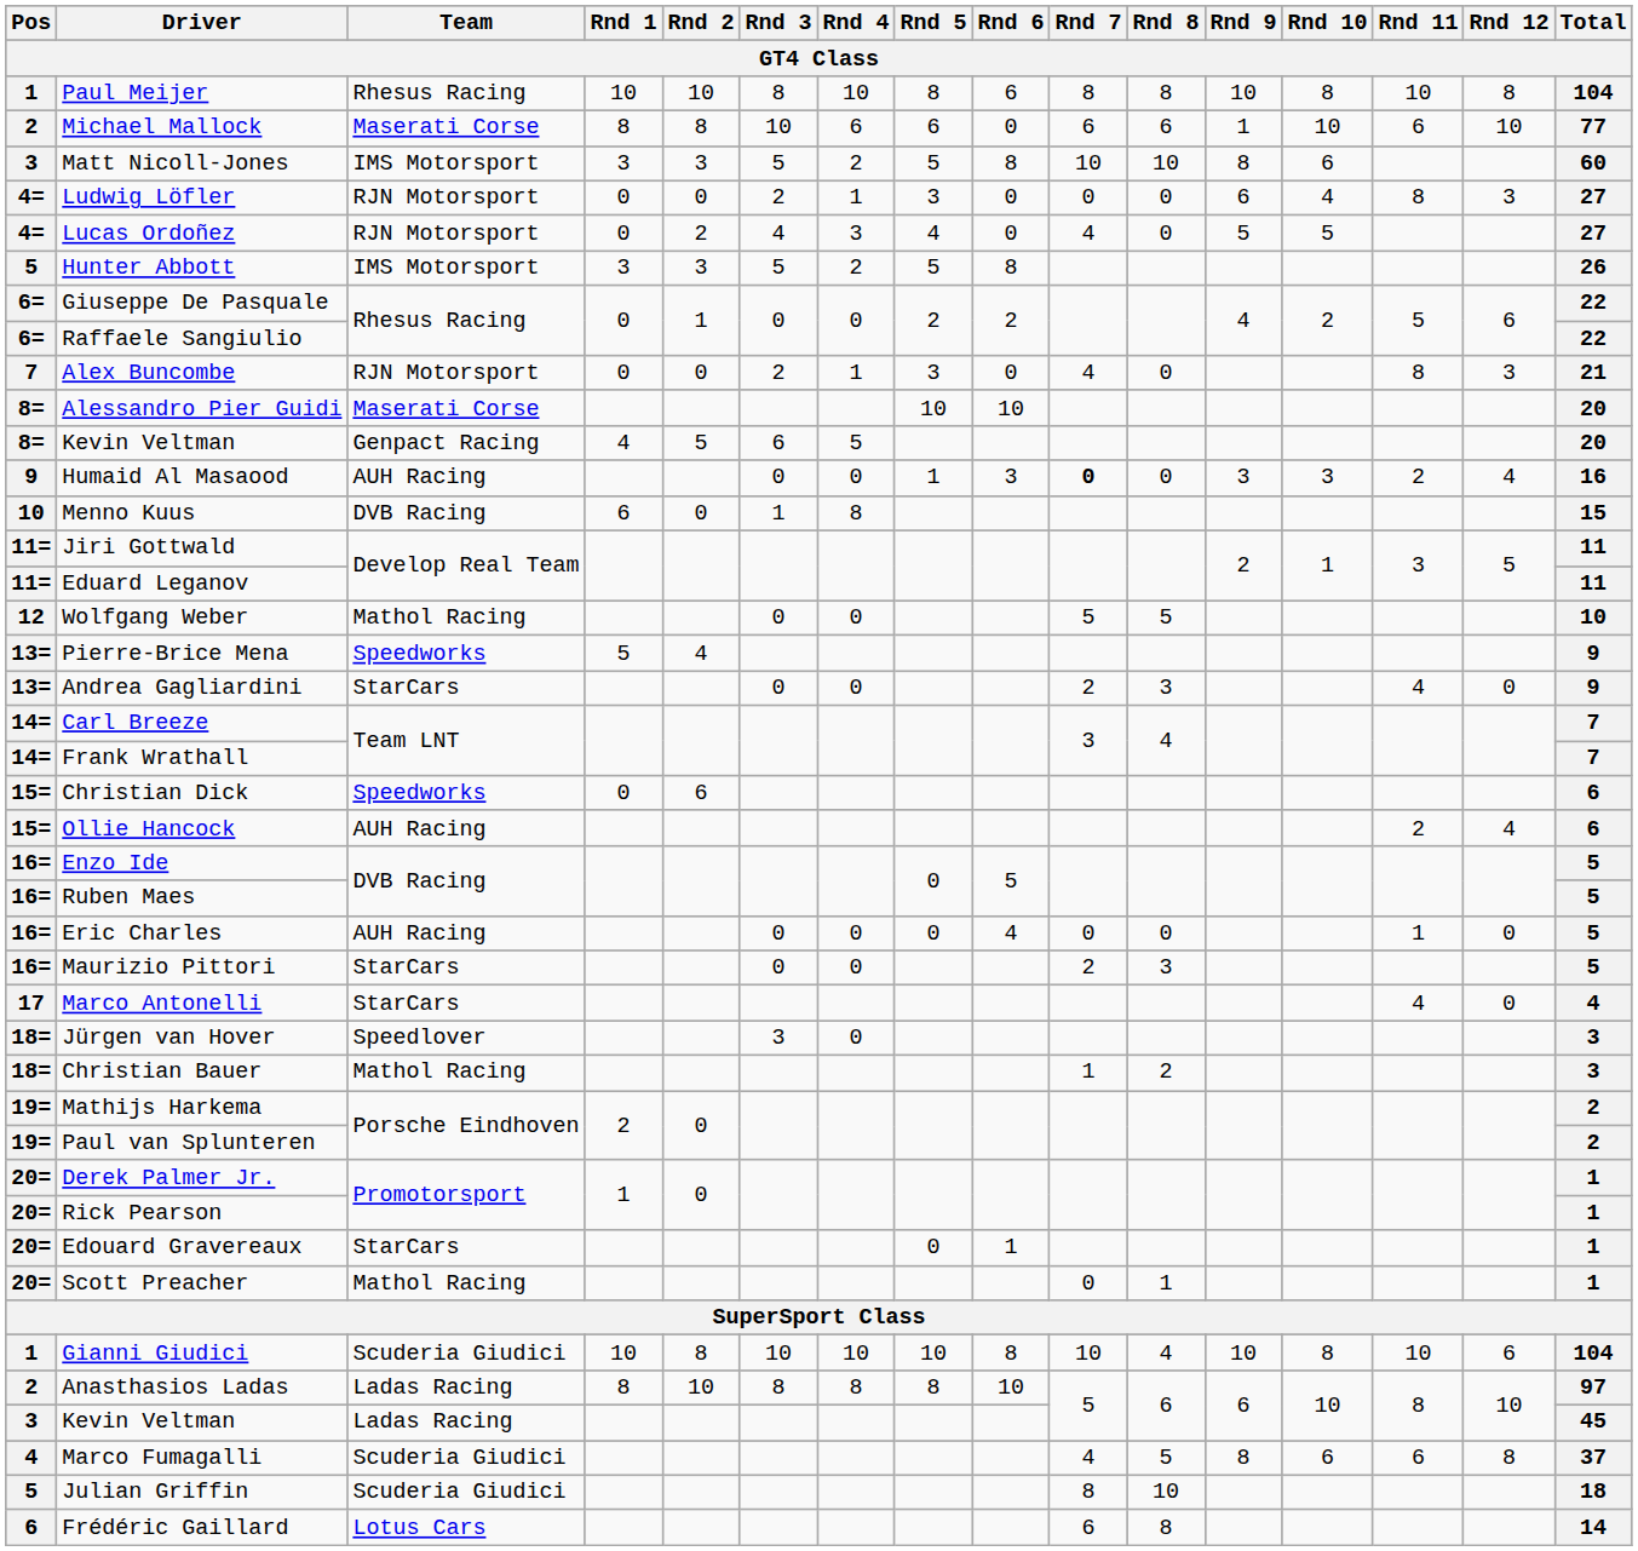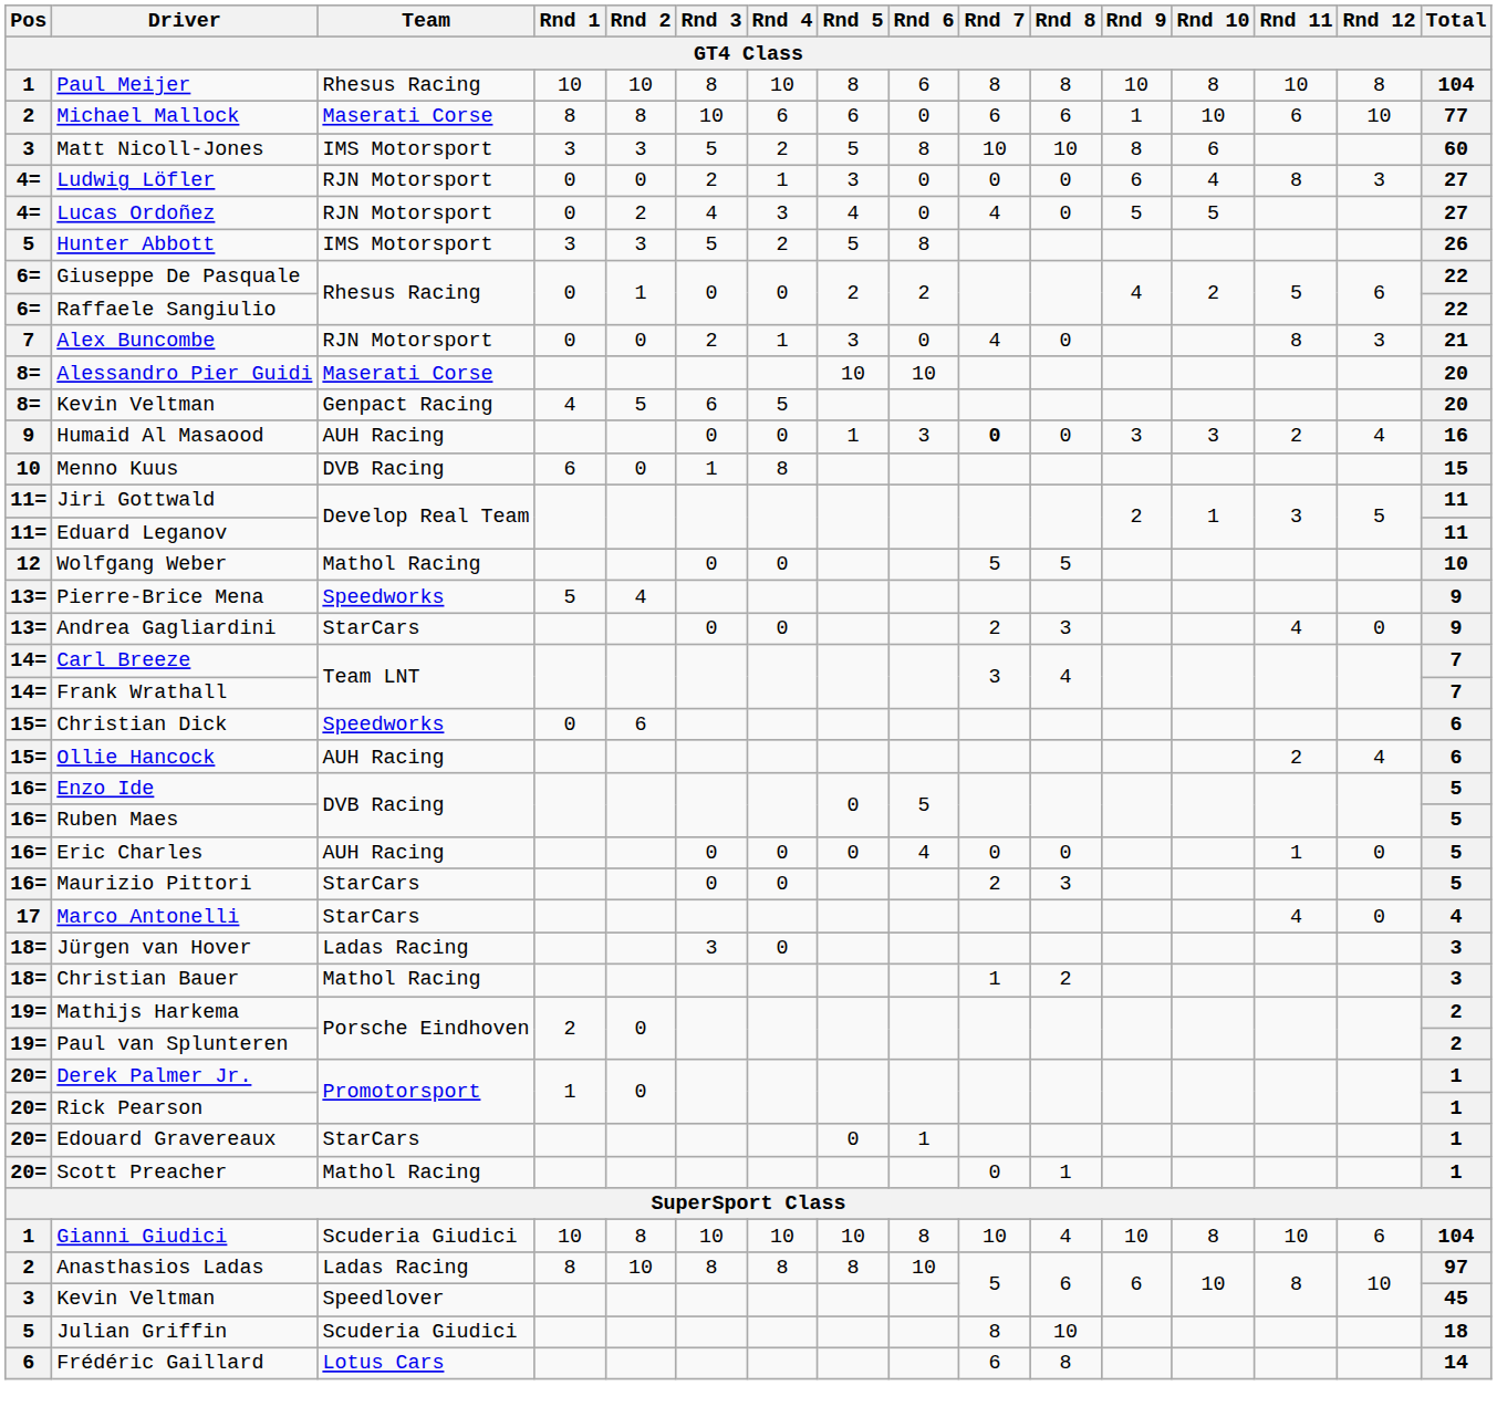 <table class="wikitable" style="font-size: 85%; text-align:center">
 <tr>
 <th>Pos</th>
 <th>Driver</th>
 <th>Team</th>
 <th>Rnd 1</th>
 <th>Rnd 2</th>
 <th>Rnd 3</th>
 <th>Rnd 4</th>
 <th>Rnd 5</th>
 <th>Rnd 6</th>
 <th>Rnd 7</th>
 <th>Rnd 8</th>
 <th>Rnd 9</th>
 <th>Rnd 10</th>
 <th>Rnd 11</th>
 <th>Rnd 12</th>
 <th>Total</th>
 </tr>
 <tr>
 <th colspan=16>GT4 Class</th>
 </tr>
 <tr>
 <th>1</th>
 <td align=left> <a href='#'>Paul Meijer</a></td>
 <td align=left> Rhesus Racing</td>
 <td>10</td>
 <td>10</td>
 <td>8</td>
 <td>10</td>
 <td>8</td>
 <td>6</td>
 <td>8</td>
 <td>8</td>
 <td>10</td>
 <td>8</td>
 <td>10</td>
 <td>8</td>
 <th>104</th>
 </tr>
 <tr>
 <th>2</th>
 <td align=left> <a href='#'>Michael Mallock</a></td>
 <td align=left> <a href='#'>Maserati Corse</a></td>
 <td>8</td>
 <td>8</td>
 <td>10</td>
 <td>6</td>
 <td>6</td>
 <td>0</td>
 <td>6</td>
 <td>6</td>
 <td>1</td>
 <td>10</td>
 <td>6</td>
 <td>10</td>
 <th>77</th>
 </tr>
 <tr>
 <th>3</th>
 <td align=left> Matt Nicoll-Jones</td>
 <td align=left> IMS Motorsport</td>
 <td>3</td>
 <td>3</td>
 <td>5</td>
 <td>2</td>
 <td>5</td>
 <td>8</td>
 <td>10</td>
 <td>10</td>
 <td>8</td>
 <td>6</td>
 <td></td>
 <td></td>
 <th>60</th>
 </tr>
 <tr>
 <th>4=</th>
 <td align=left> <a href='#'>Ludwig Löfler</a></td>
 <td align=left> RJN Motorsport</td>
 <td>0</td>
 <td>0</td>
 <td>2</td>
 <td>1</td>
 <td>3</td>
 <td>0</td>
 <td>0</td>
 <td>0</td>
 <td>6</td>
 <td>4</td>
 <td>8</td>
 <td>3</td>
 <th>27</th>
 </tr>
 <tr>
 <th>4=</th>
 <td align=left> <a href='#'>Lucas Ordoñez</a></td>
 <td align=left> RJN Motorsport</td>
 <td>0</td>
 <td>2</td>
 <td>4</td>
 <td>3</td>
 <td>4</td>
 <td>0</td>
 <td>4</td>
 <td>0</td>
 <td>5</td>
 <td>5</td>
 <td></td>
 <td></td>
 <th>27</th>
 </tr>
 <tr>
 <th>5</th>
 <td align=left> <a href='#'>Hunter Abbott</a></td>
 <td align=left> IMS Motorsport</td>
 <td>3</td>
 <td>3</td>
 <td>5</td>
 <td>2</td>
 <td>5</td>
 <td>8</td>
 <td></td>
 <td></td>
 <td></td>
 <td></td>
 <td></td>
 <td></td>
 <th>26</th>
 </tr>
 <tr>
 <th>6=</th>
 <td align=left> Giuseppe De Pasquale</td>
 <td align=left rowspan=2> Rhesus Racing</td>
 <td rowspan=2>0</td>
 <td rowspan=2>1</td>
 <td rowspan=2>0</td>
 <td rowspan=2>0</td>
 <td rowspan=2>2</td>
 <td rowspan=2>2</td>
 <td rowspan=2></td>
 <td rowspan=2></td>
 <td rowspan=2>4</td>
 <td rowspan=2>2</td>
 <td rowspan=2>5</td>
 <td rowspan=2>6</td>
 <th>22</th>
 </tr>
 <tr>
 <th>6=</th>
 <td align=left> Raffaele Sangiulio</td>
 <th>22</th>
 </tr>
 <tr>
 <th>7</th>
 <td align=left> <a href='#'>Alex Buncombe</a></td>
 <td align=left> RJN Motorsport</td>
 <td>0</td>
 <td>0</td>
 <td>2</td>
 <td>1</td>
 <td>3</td>
 <td>0</td>
 <td>4</td>
 <td>0</td>
 <td></td>
 <td></td>
 <td>8</td>
 <td>3</td>
 <th>21</th>
 </tr>
 <tr>
 <th>8=</th>
 <td align=left> <a href='#'>Alessandro Pier Guidi</a></td>
 <td align=left> <a href='#'>Maserati Corse</a></td>
 <td></td>
 <td></td>
 <td></td>
 <td></td>
 <td>10</td>
 <td>10</td>
 <td></td>
 <td></td>
 <td></td>
 <td></td>
 <td></td>
 <td></td>
 <th>20</th>
 </tr>
 <tr>
 <th>8=</th>
 <td align=left> Kevin Veltman</td>
 <td align=left> Genpact Racing</td>
 <td>4</td>
 <td>5</td>
 <td>6</td>
 <td>5</td>
 <td></td>
 <td></td>
 <td></td>
 <td></td>
 <td></td>
 <td></td>
 <td></td>
 <td></td>
 <th>20</th>
 </tr>
 <tr>
 <th>9</th>
 <td align=left> Humaid Al Masaood</td>
 <td align=left> AUH Racing</td>
 <td></td>
 <td></td>
 <td>0</td>
 <td>0</td>
 <td>1</td>
 <td>3</td>
 <td><strong>0</strong></td>
 <td>0</td>
 <td>3</td>
 <td>3</td>
 <td>2</td>
 <td>4</td>
 <th>16</th>
 </tr>
 <tr>
 <th>10</th>
 <td align=left> Menno Kuus</td>
 <td align=left> DVB Racing</td>
 <td>6</td>
 <td>0</td>
 <td>1</td>
 <td>8</td>
 <td></td>
 <td></td>
 <td></td>
 <td></td>
 <td></td>
 <td></td>
 <td></td>
 <td></td>
 <th>15</th>
 </tr>
 <tr>
 <th>11=</th>
 <td align=left> Jiri Gottwald</td>
 <td align=left rowspan=2> Develop Real Team</td>
 <td rowspan=2></td>
 <td rowspan=2></td>
 <td rowspan=2></td>
 <td rowspan=2></td>
 <td rowspan=2></td>
 <td rowspan=2></td>
 <td rowspan=2></td>
 <td rowspan=2></td>
 <td rowspan=2>2</td>
 <td rowspan=2>1</td>
 <td rowspan=2>3</td>
 <td rowspan=2>5</td>
 <th>11</th>
 </tr>
 <tr>
 <th>11=</th>
 <td align=left> Eduard Leganov</td>
 <th>11</th>
 </tr>
 <tr>
 <th>12</th>
 <td align=left> Wolfgang Weber</td>
 <td align=left> Mathol Racing</td>
 <td></td>
 <td></td>
 <td>0</td>
 <td>0</td>
 <td></td>
 <td></td>
 <td>5</td>
 <td>5</td>
 <td></td>
 <td></td>
 <td></td>
 <td></td>
 <th>10</th>
 </tr>
 <tr>
 <th>13=</th>
 <td align=left> Pierre-Brice Mena</td>
 <td align=left> <a href='#'>Speedworks</a></td>
 <td>5</td>
 <td>4</td>
 <td></td>
 <td></td>
 <td></td>
 <td></td>
 <td></td>
 <td></td>
 <td></td>
 <td></td>
 <td></td>
 <td></td>
 <th>9</th>
 </tr>
 <tr>
 <th>13=</th>
 <td align=left> Andrea Gagliardini</td>
 <td align=left> StarCars</td>
 <td></td>
 <td></td>
 <td>0</td>
 <td>0</td>
 <td></td>
 <td></td>
 <td>2</td>
 <td>3</td>
 <td></td>
 <td></td>
 <td>4</td>
 <td>0</td>
 <th>9</th>
 </tr>
 <tr>
 <th>14=</th>
 <td align=left> <a href='#'>Carl Breeze</a></td>
 <td align=left rowspan=2> Team LNT</td>
 <td rowspan=2></td>
 <td rowspan=2></td>
 <td rowspan=2></td>
 <td rowspan=2></td>
 <td rowspan=2></td>
 <td rowspan=2></td>
 <td rowspan=2>3</td>
 <td rowspan=2>4</td>
 <td rowspan=2></td>
 <td rowspan=2></td>
 <td rowspan=2></td>
 <td rowspan=2></td>
 <th>7</th>
 </tr>
 <tr>
 <th>14=</th>
 <td align=left> Frank Wrathall</td>
 <th>7</th>
 </tr>
 <tr>
 <th>15=</th>
 <td align=left> Christian Dick</td>
 <td align=left> <a href='#'>Speedworks</a></td>
 <td>0</td>
 <td>6</td>
 <td></td>
 <td></td>
 <td></td>
 <td></td>
 <td></td>
 <td></td>
 <td></td>
 <td></td>
 <td></td>
 <td></td>
 <th>6</th>
 </tr>
 <tr>
 <th>15=</th>
 <td align=left> <a href='#'>Ollie Hancock</a></td>
 <td align=left> AUH Racing</td>
 <td></td>
 <td></td>
 <td></td>
 <td></td>
 <td></td>
 <td></td>
 <td></td>
 <td></td>
 <td></td>
 <td></td>
 <td>2</td>
 <td>4</td>
 <th>6</th>
 </tr>
 <tr>
 <th>16=</th>
 <td align=left> <a href='#'>Enzo Ide</a></td>
 <td align=left rowspan=2> DVB Racing</td>
 <td rowspan=2></td>
 <td rowspan=2></td>
 <td rowspan=2></td>
 <td rowspan=2></td>
 <td rowspan=2>0</td>
 <td rowspan=2>5</td>
 <td rowspan=2></td>
 <td rowspan=2></td>
 <td rowspan=2></td>
 <td rowspan=2></td>
 <td rowspan=2></td>
 <td rowspan=2></td>
 <th>5</th>
 </tr>
 <tr>
 <th>16=</th>
 <td align=left> Ruben Maes</td>
 <th>5</th>
 </tr>
 <tr>
 <th>16=</th>
 <td align=left> Eric Charles</td>
 <td align=left> AUH Racing</td>
 <td></td>
 <td></td>
 <td>0</td>
 <td>0</td>
 <td>0</td>
 <td>4</td>
 <td>0</td>
 <td>0</td>
 <td></td>
 <td></td>
 <td>1</td>
 <td>0</td>
 <th>5</th>
 </tr>
 <tr>
 <th>16=</th>
 <td align=left> Maurizio Pittori</td>
 <td align=left> StarCars</td>
 <td></td>
 <td></td>
 <td>0</td>
 <td>0</td>
 <td></td>
 <td></td>
 <td>2</td>
 <td>3</td>
 <td></td>
 <td></td>
 <td></td>
 <td></td>
 <th>5</th>
 </tr>
 <tr>
 <th>17</th>
 <td align=left> <a href='#'>Marco Antonelli</a></td>
 <td align=left> StarCars</td>
 <td></td>
 <td></td>
 <td></td>
 <td></td>
 <td></td>
 <td></td>
 <td></td>
 <td></td>
 <td></td>
 <td></td>
 <td>4</td>
 <td>0</td>
 <th>4</th>
 </tr>
 <tr>
 <th>18=</th>
 <td align=left> Jürgen van Hover</td>
-<td align=left> Speedlover</td>
+<td align=left> Ladas Racing</td>
 <td></td>
 <td></td>
 <td>3</td>
 <td>0</td>
 <td></td>
 <td></td>
 <td></td>
 <td></td>
 <td></td>
 <td></td>
 <td></td>
 <td></td>
 <th>3</th>
 </tr>
 <tr>
 <th>18=</th>
 <td align=left> Christian Bauer</td>
 <td align=left> Mathol Racing</td>
 <td></td>
 <td></td>
 <td></td>
 <td></td>
 <td></td>
 <td></td>
 <td>1</td>
 <td>2</td>
 <td></td>
 <td></td>
 <td></td>
 <td></td>
 <th>3</th>
 </tr>
 <tr>
 <th>19=</th>
 <td align=left> Mathijs Harkema</td>
 <td align=left rowspan=2> Porsche Eindhoven</td>
 <td rowspan=2>2</td>
 <td rowspan=2>0</td>
 <td rowspan=2></td>
 <td rowspan=2></td>
 <td rowspan=2></td>
 <td rowspan=2></td>
 <td rowspan=2></td>
 <td rowspan=2></td>
 <td rowspan=2></td>
 <td rowspan=2></td>
 <td rowspan=2></td>
 <td rowspan=2></td>
 <th>2</th>
 </tr>
 <tr>
 <th>19=</th>
 <td align=left> Paul van Splunteren</td>
 <th>2</th>
 </tr>
 <tr>
 <th>20=</th>
 <td align=left> <a href='#'>Derek Palmer Jr.</a></td>
 <td align=left rowspan=2> <a href='#'>Promotorsport</a></td>
 <td rowspan=2>1</td>
 <td rowspan=2>0</td>
 <td rowspan=2></td>
 <td rowspan=2></td>
 <td rowspan=2></td>
 <td rowspan=2></td>
 <td rowspan=2></td>
 <td rowspan=2></td>
 <td rowspan=2></td>
 <td rowspan=2></td>
 <td rowspan=2></td>
 <td rowspan=2></td>
 <th>1</th>
 </tr>
 <tr>
 <th>20=</th>
 <td align=left> Rick Pearson</td>
 <th>1</th>
 </tr>
 <tr>
 <th>20=</th>
 <td align=left> Edouard Gravereaux</td>
 <td align=left> StarCars</td>
 <td></td>
 <td></td>
 <td></td>
 <td></td>
 <td>0</td>
 <td>1</td>
 <td></td>
 <td></td>
 <td></td>
 <td></td>
 <td></td>
 <td></td>
 <th>1</th>
 </tr>
 <tr>
 <th>20=</th>
 <td align=left> Scott Preacher</td>
 <td align=left> Mathol Racing</td>
 <td></td>
 <td></td>
 <td></td>
 <td></td>
 <td></td>
 <td></td>
 <td>0</td>
 <td>1</td>
 <td></td>
 <td></td>
 <td></td>
 <td></td>
 <th>1</th>
 </tr>
 <tr>
 <th colspan=16>SuperSport Class</th>
 </tr>
 <tr>
 <th>1</th>
 <td align=left> <a href='#'>Gianni Giudici</a></td>
 <td align=left> Scuderia Giudici</td>
 <td>10</td>
 <td>8</td>
 <td>10</td>
 <td>10</td>
 <td>10</td>
 <td>8</td>
 <td>10</td>
 <td>4</td>
 <td>10</td>
 <td>8</td>
 <td>10</td>
 <td>6</td>
 <th>104</th>
 </tr>
 <tr>
 <th>2</th>
 <td align=left> Anasthasios Ladas</td>
 <td align=left> Ladas Racing</td>
 <td>8</td>
 <td>10</td>
 <td>8</td>
 <td>8</td>
 <td>8</td>
 <td>10</td>
 <td rowspan=2>5</td>
 <td rowspan=2>6</td>
 <td rowspan=2>6</td>
 <td rowspan=2>10</td>
 <td rowspan=2>8</td>
 <td rowspan=2>10</td>
 <th>97</th>
 </tr>
 <tr>
 <th>3</th>
 <td align=left> Kevin Veltman</td>
-<td align=left> Ladas Racing</td>
+<td align=left> Speedlover</td>
 <td></td>
 <td></td>
 <td></td>
 <td></td>
 <td></td>
 <td></td>
 <th>45</th>
-</tr>
-<tr>
-<th>4</th>
-<td align=left> Marco Fumagalli</td>
-<td align=left> Scuderia Giudici</td>
-<td></td>
-<td></td>
-<td></td>
-<td></td>
-<td></td>
-<td></td>
-<td>4</td>
-<td>5</td>
-<td>8</td>
-<td>6</td>
-<td>6</td>
-<td>8</td>
-<th>37</th>
 </tr>
 <tr>
 <th>5</th>
 <td align=left> Julian Griffin</td>
 <td align=left> Scuderia Giudici</td>
 <td></td>
 <td></td>
 <td></td>
 <td></td>
 <td></td>
 <td></td>
 <td>8</td>
 <td>10</td>
 <td></td>
 <td></td>
 <td></td>
 <td></td>
 <th>18</th>
 </tr>
 <tr>
 <th>6</th>
 <td align=left> Frédéric Gaillard</td>
 <td align=left> <a href='#'>Lotus Cars</a></td>
 <td></td>
 <td></td>
 <td></td>
 <td></td>
 <td></td>
 <td></td>
 <td>6</td>
 <td>8</td>
 <td></td>
 <td></td>
 <td></td>
 <td></td>
 <th>14</th>
 </tr>
 </table>
